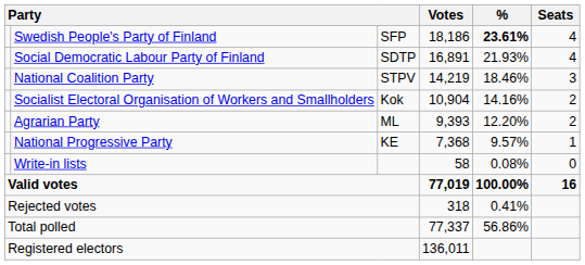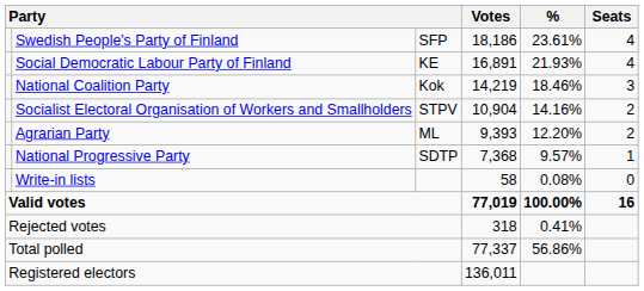 <table class="wikitable" border="1" style="text-align:right;">
 <tr>
 <th style="text-align:left;" colspan=3>Party</th>
 <th align=center width="50">Votes</th>
 <th align=center width="50">%</th>
 <th align=center width="50">Seats</th>
 </tr>
 <tr>
 <td></td>
 <td align=left><a href='#'>Swedish People's Party of Finland</a></td>
 <td align=left>SFP</td>
 <td>18,186</td>
-<td><strong>23.61%</strong></td>
+<td>23.61%</td>
 <td>4</td>
 </tr>
 <tr>
 <td></td>
 <td align=left style="white-space: nowrap;"><a href='#'>Social Democratic Labour Party of Finland</a></td>
-<td align=left>SDTP</td>
+<td align=left>KE</td>
 <td>16,891</td>
 <td>21.93%</td>
 <td>4</td>
 </tr>
 <tr>
 <td></td>
 <td align=left><a href='#'>National Coalition Party</a></td>
-<td align=left>STPV</td>
+<td align=left>Kok</td>
 <td>14,219</td>
 <td>18.46%</td>
 <td>3</td>
 </tr>
 <tr>
 <td></td>
 <td align=left><a href='#'>Socialist Electoral Organisation of Workers and Smallholders</a></td>
-<td align=left>Kok</td>
+<td align=left>STPV</td>
 <td>10,904</td>
 <td>14.16%</td>
 <td>2</td>
 </tr>
 <tr>
 <td></td>
 <td align=left><a href='#'>Agrarian Party</a></td>
 <td align=left>ML</td>
 <td>9,393</td>
 <td>12.20%</td>
 <td>2</td>
 </tr>
 <tr>
 <td></td>
 <td align=left><a href='#'>National Progressive Party</a></td>
-<td align=left>KE</td>
+<td align=left>SDTP</td>
 <td>7,368</td>
 <td>9.57%</td>
 <td>1</td>
 </tr>
 <tr>
 <td></td>
 <td align=left><a href='#'>Write-in lists</a></td>
 <td align=left></td>
 <td>58</td>
 <td>0.08%</td>
 <td>0</td>
 </tr>
 <tr style="font-weight:bold">
 <td align=left colspan=3>Valid votes</td>
 <td>77,019</td>
 <td>100.00%</td>
 <td>16</td>
 </tr>
 <tr>
 <td align=left colspan=3>Rejected votes</td>
 <td>318</td>
 <td>0.41%</td>
 <td></td>
 </tr>
 <tr>
 <td align=left colspan=3>Total polled</td>
 <td>77,337</td>
 <td>56.86%</td>
 <td></td>
 </tr>
 <tr>
 <td align=left colspan=3>Registered electors</td>
 <td>136,011</td>
 <td></td>
 <td></td>
 </tr>
 </table>
